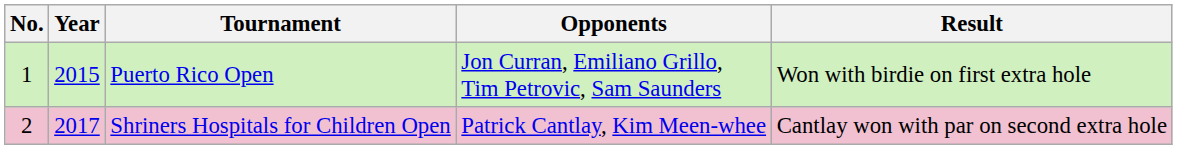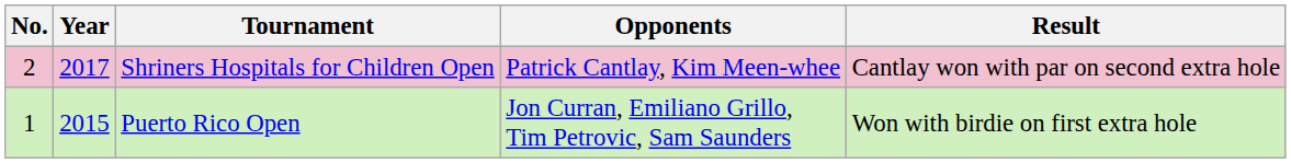 <table class="wikitable" style="font-size:95%;">
 <tr>
 <th>No.</th>
 <th>Year</th>
 <th>Tournament</th>
 <th>Opponents</th>
 <th>Result</th>
 </tr>
+<tr style="background:#F2C1D1;">
+<td align=center>2</td>
+<td align=center><a href='#'>2017</a></td>
+<td><a href='#'>Shriners Hospitals for Children Open</a></td>
+<td> <a href='#'>Patrick Cantlay</a>,  <a href='#'>Kim Meen-whee</a></td>
+<td>Cantlay won with par on second extra hole</td>
+</tr>
 <tr style="background:#D0F0C0;">
 <td align=center>1</td>
 <td align=center><a href='#'>2015</a></td>
 <td><a href='#'>Puerto Rico Open</a></td>
 <td> <a href='#'>Jon Curran</a>,  <a href='#'>Emiliano Grillo</a>,<br> <a href='#'>Tim Petrovic</a>,  <a href='#'>Sam Saunders</a></td>
 <td>Won with birdie on first extra hole</td>
 </tr>
-<tr style="background:#F2C1D1;">
-<td align=center>2</td>
-<td align=center><a href='#'>2017</a></td>
-<td><a href='#'>Shriners Hospitals for Children Open</a></td>
-<td> <a href='#'>Patrick Cantlay</a>,  <a href='#'>Kim Meen-whee</a></td>
-<td>Cantlay won with par on second extra hole</td>
-</tr>
 </table>
